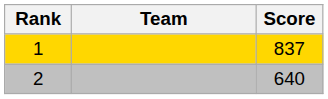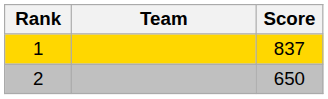 <table class="wikitable" style="text-align: center;">
 <tr>
 <th width=50>Rank</th>
 <th width=150>Team</th>
 <th width=50>Score</th>
 </tr>
 <tr bgcolor=gold>
 <td>1</td>
 <td style="text-align:left;"></td>
 <td>837</td>
 </tr>
 <tr bgcolor=silver>
 <td>2</td>
 <td style="text-align:left;"></td>
-<td>640</td>
+<td>650</td>
 </tr>
 </table>
